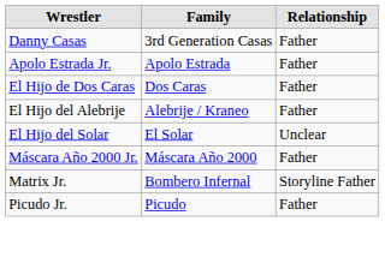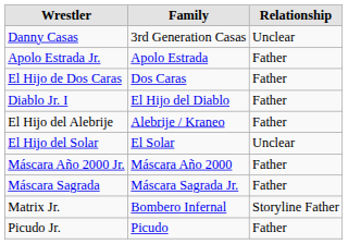 <table class="wikitable">
 <tr>
 <th style="border-style: none none solid solid; background: #e3e3e3"><strong>Wrestler</strong></th>
 <th style="border-style: none none solid solid; background: #e3e3e3"><strong>Family</strong></th>
 <th style="border-style: none none solid solid; background: #e3e3e3"><strong>Relationship</strong></th>
 </tr>
 <tr>
 <td><a href='#'>Danny Casas</a></td>
 <td>3rd Generation Casas</td>
-<td>Father</td>
+<td>Unclear</td>
 </tr>
 <tr>
 <td><a href='#'>Apolo Estrada Jr.</a></td>
 <td><a href='#'>Apolo Estrada</a></td>
 <td>Father</td>
 </tr>
 <tr>
 <td><a href='#'>El Hijo de Dos Caras</a></td>
 <td><a href='#'>Dos Caras</a></td>
+<td>Father</td>
+</tr>
+<tr>
+<td><a href='#'>Diablo Jr. I</a></td>
+<td><a href='#'>El Hijo del Diablo</a></td>
 <td>Father</td>
 </tr>
 <tr>
 <td>El Hijo del Alebrije</td>
 <td><a href='#'>Alebrije / Kraneo</a></td>
 <td>Father</td>
 </tr>
 <tr>
 <td><a href='#'>El Hijo del Solar</a></td>
 <td><a href='#'>El Solar</a></td>
 <td>Unclear</td>
 </tr>
 <tr>
 <td><a href='#'>Máscara Año 2000 Jr.</a></td>
 <td><a href='#'>Máscara Año 2000</a></td>
 <td>Father</td>
 </tr>
 <tr>
+<td><a href='#'>Máscara Sagrada</a></td>
+<td><a href='#'>Máscara Sagrada Jr.</a></td>
+<td>Father</td>
+</tr>
+<tr>
 <td>Matrix Jr.</td>
 <td><a href='#'>Bombero Infernal</a></td>
 <td>Storyline Father</td>
 </tr>
 <tr>
 <td>Picudo Jr.</td>
 <td><a href='#'>Picudo</a></td>
 <td>Father</td>
 </tr>
 </table>
